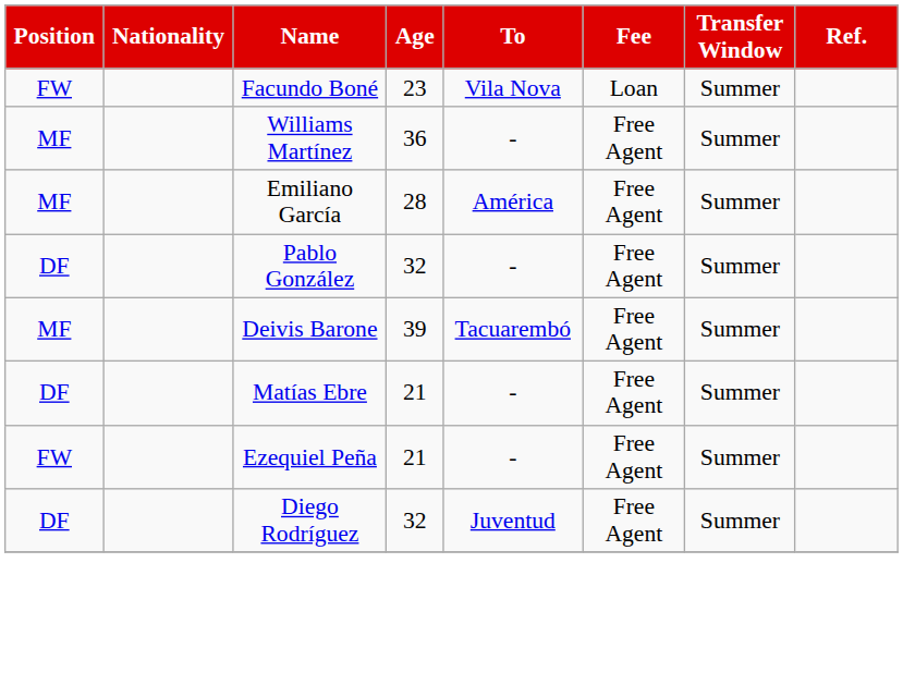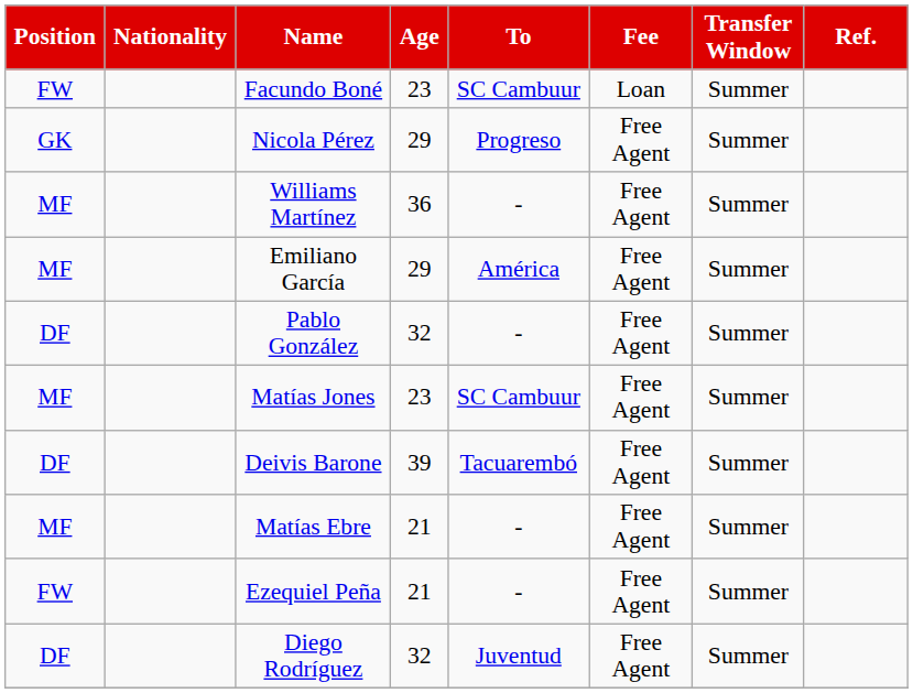 <table class="wikitable"  style="text-align:center; font-size:100%; ">
 <tr>
 <th style="background:#DD0000; color:white; width:5%;">Position</th>
 <th style="background:#DD0000; color:white; width:5%;">Nationality</th>
 <th style="background:#DD0000; color:white; width:15%;">Name</th>
 <th style="background:#DD0000; color:white; width:5%;">Age</th>
 <th style="background:#DD0000; color:white; width:10%;">To</th>
 <th style="background:#DD0000; color:white; width:10%;">Fee</th>
 <th style="background:#DD0000; color:white; width:10%;">Transfer Window</th>
 <th style="background:#DD0000; color:white; width:10%;">Ref.</th>
 </tr>
 <tr>
 <td><a href='#'>FW</a></td>
 <td></td>
 <td><a href='#'>Facundo Boné</a></td>
 <td>23</td>
-<td> <a href='#'>Vila Nova</a></td>
+<td> <a href='#'>SC Cambuur</a></td>
 <td>Loan</td>
 <td>Summer</td>
 <td> </td>
+</tr>
+<tr>
+<td><a href='#'>GK</a></td>
+<td></td>
+<td><a href='#'>Nicola Pérez</a></td>
+<td>29</td>
+<td><a href='#'>Progreso</a></td>
+<td>Free Agent</td>
+<td>Summer</td>
+<td></td>
 </tr>
 <tr>
 <td><a href='#'>MF</a></td>
 <td></td>
 <td><a href='#'>Williams Martínez</a></td>
 <td>36</td>
 <td>-</td>
 <td>Free Agent</td>
 <td>Summer</td>
 <td></td>
 </tr>
 <tr>
 <td><a href='#'>MF</a></td>
 <td></td>
 <td>Emiliano García</td>
-<td>28</td>
+<td>29</td>
 <td> <a href='#'>América</a></td>
 <td>Free Agent</td>
 <td>Summer</td>
 <td></td>
 </tr>
 <tr>
 <td><a href='#'>DF</a></td>
 <td></td>
 <td><a href='#'>Pablo González</a></td>
 <td>32</td>
 <td>-</td>
 <td>Free Agent</td>
 <td>Summer</td>
 <td></td>
 </tr>
 <tr>
 <td><a href='#'>MF</a></td>
 <td></td>
+<td><a href='#'>Matías Jones</a></td>
+<td>23</td>
+<td> <a href='#'>SC Cambuur</a></td>
+<td>Free Agent</td>
+<td>Summer</td>
+<td></td>
+</tr>
+<tr>
+<td><a href='#'>DF</a></td>
+<td></td>
 <td><a href='#'>Deivis Barone</a></td>
 <td>39</td>
 <td><a href='#'>Tacuarembó</a></td>
 <td>Free Agent</td>
 <td>Summer</td>
 <td></td>
 </tr>
 <tr>
-<td><a href='#'>DF</a></td>
+<td><a href='#'>MF</a></td>
 <td></td>
 <td><a href='#'>Matías Ebre</a></td>
 <td>21</td>
 <td>-</td>
 <td>Free Agent</td>
 <td>Summer</td>
 <td></td>
 </tr>
 <tr>
 <td><a href='#'>FW</a></td>
 <td></td>
 <td><a href='#'>Ezequiel Peña</a></td>
 <td>21</td>
 <td>-</td>
 <td>Free Agent</td>
 <td>Summer</td>
 <td></td>
 </tr>
 <tr>
 <td><a href='#'>DF</a></td>
 <td></td>
 <td><a href='#'>Diego Rodríguez</a></td>
 <td>32</td>
 <td><a href='#'>Juventud</a></td>
 <td>Free Agent</td>
 <td>Summer</td>
 <td></td>
 </tr>
 <tr>
 </tr>
 </table>
